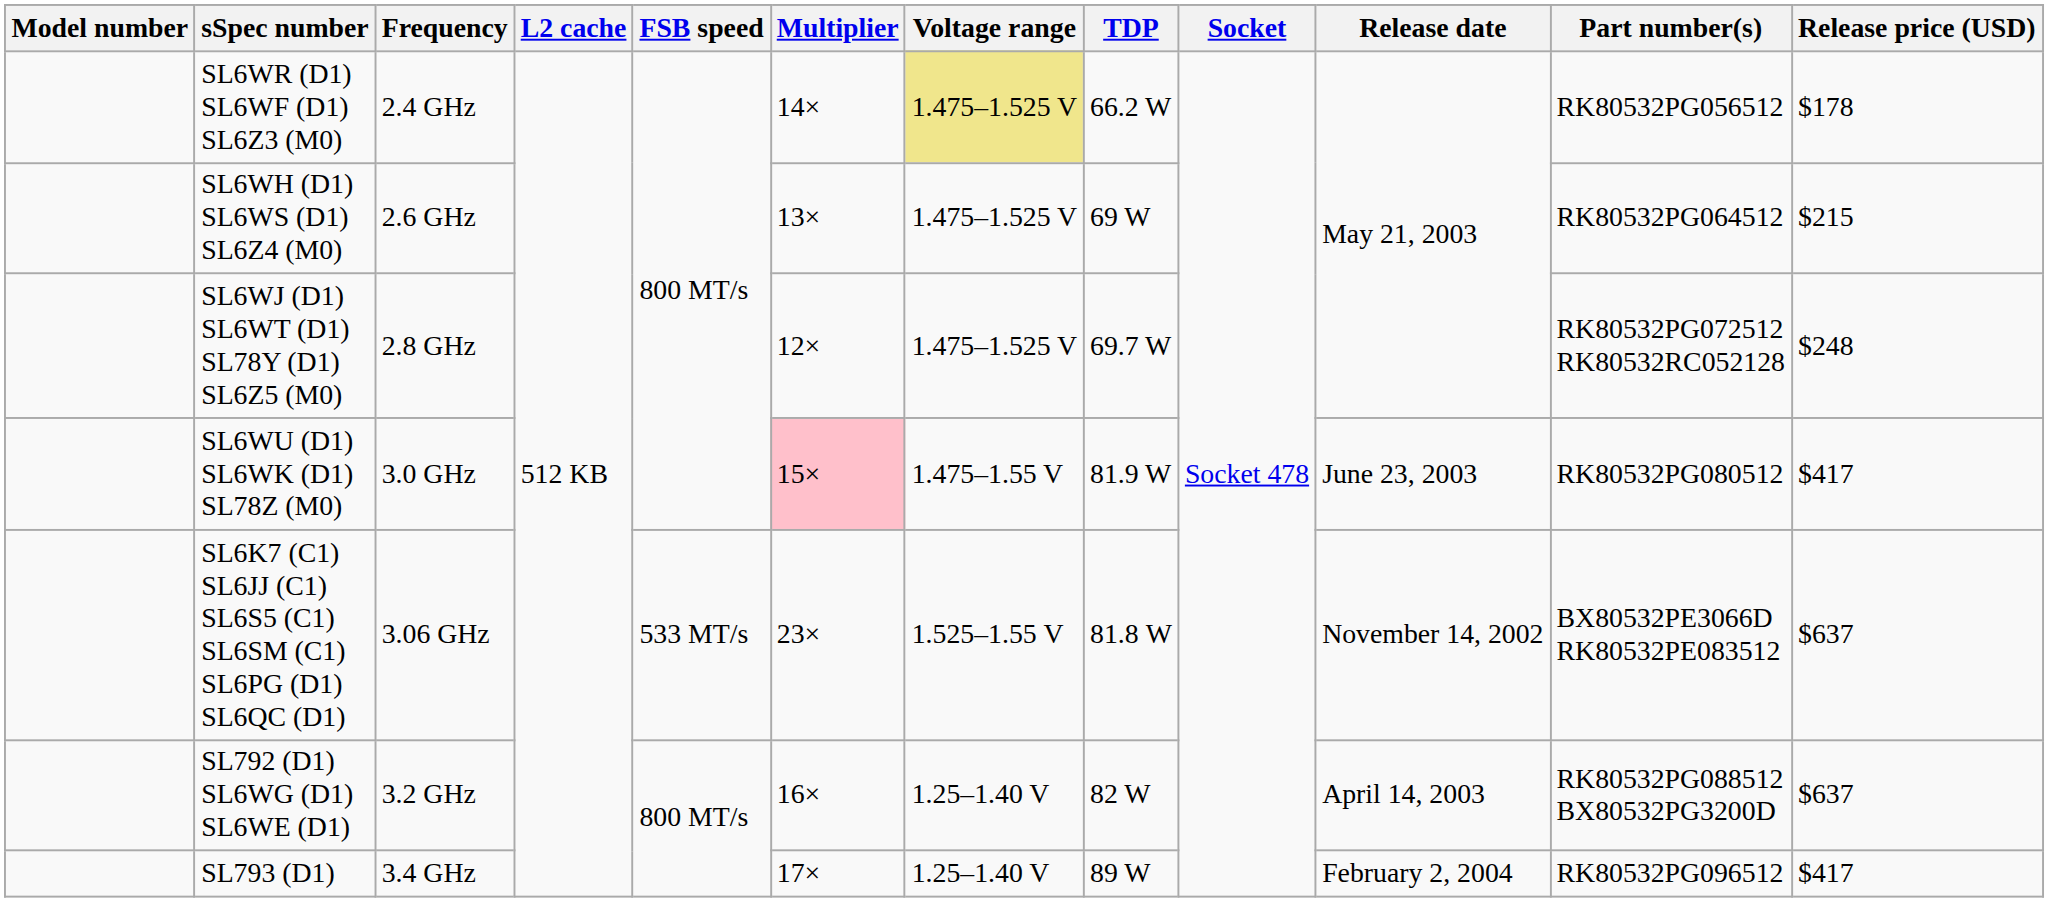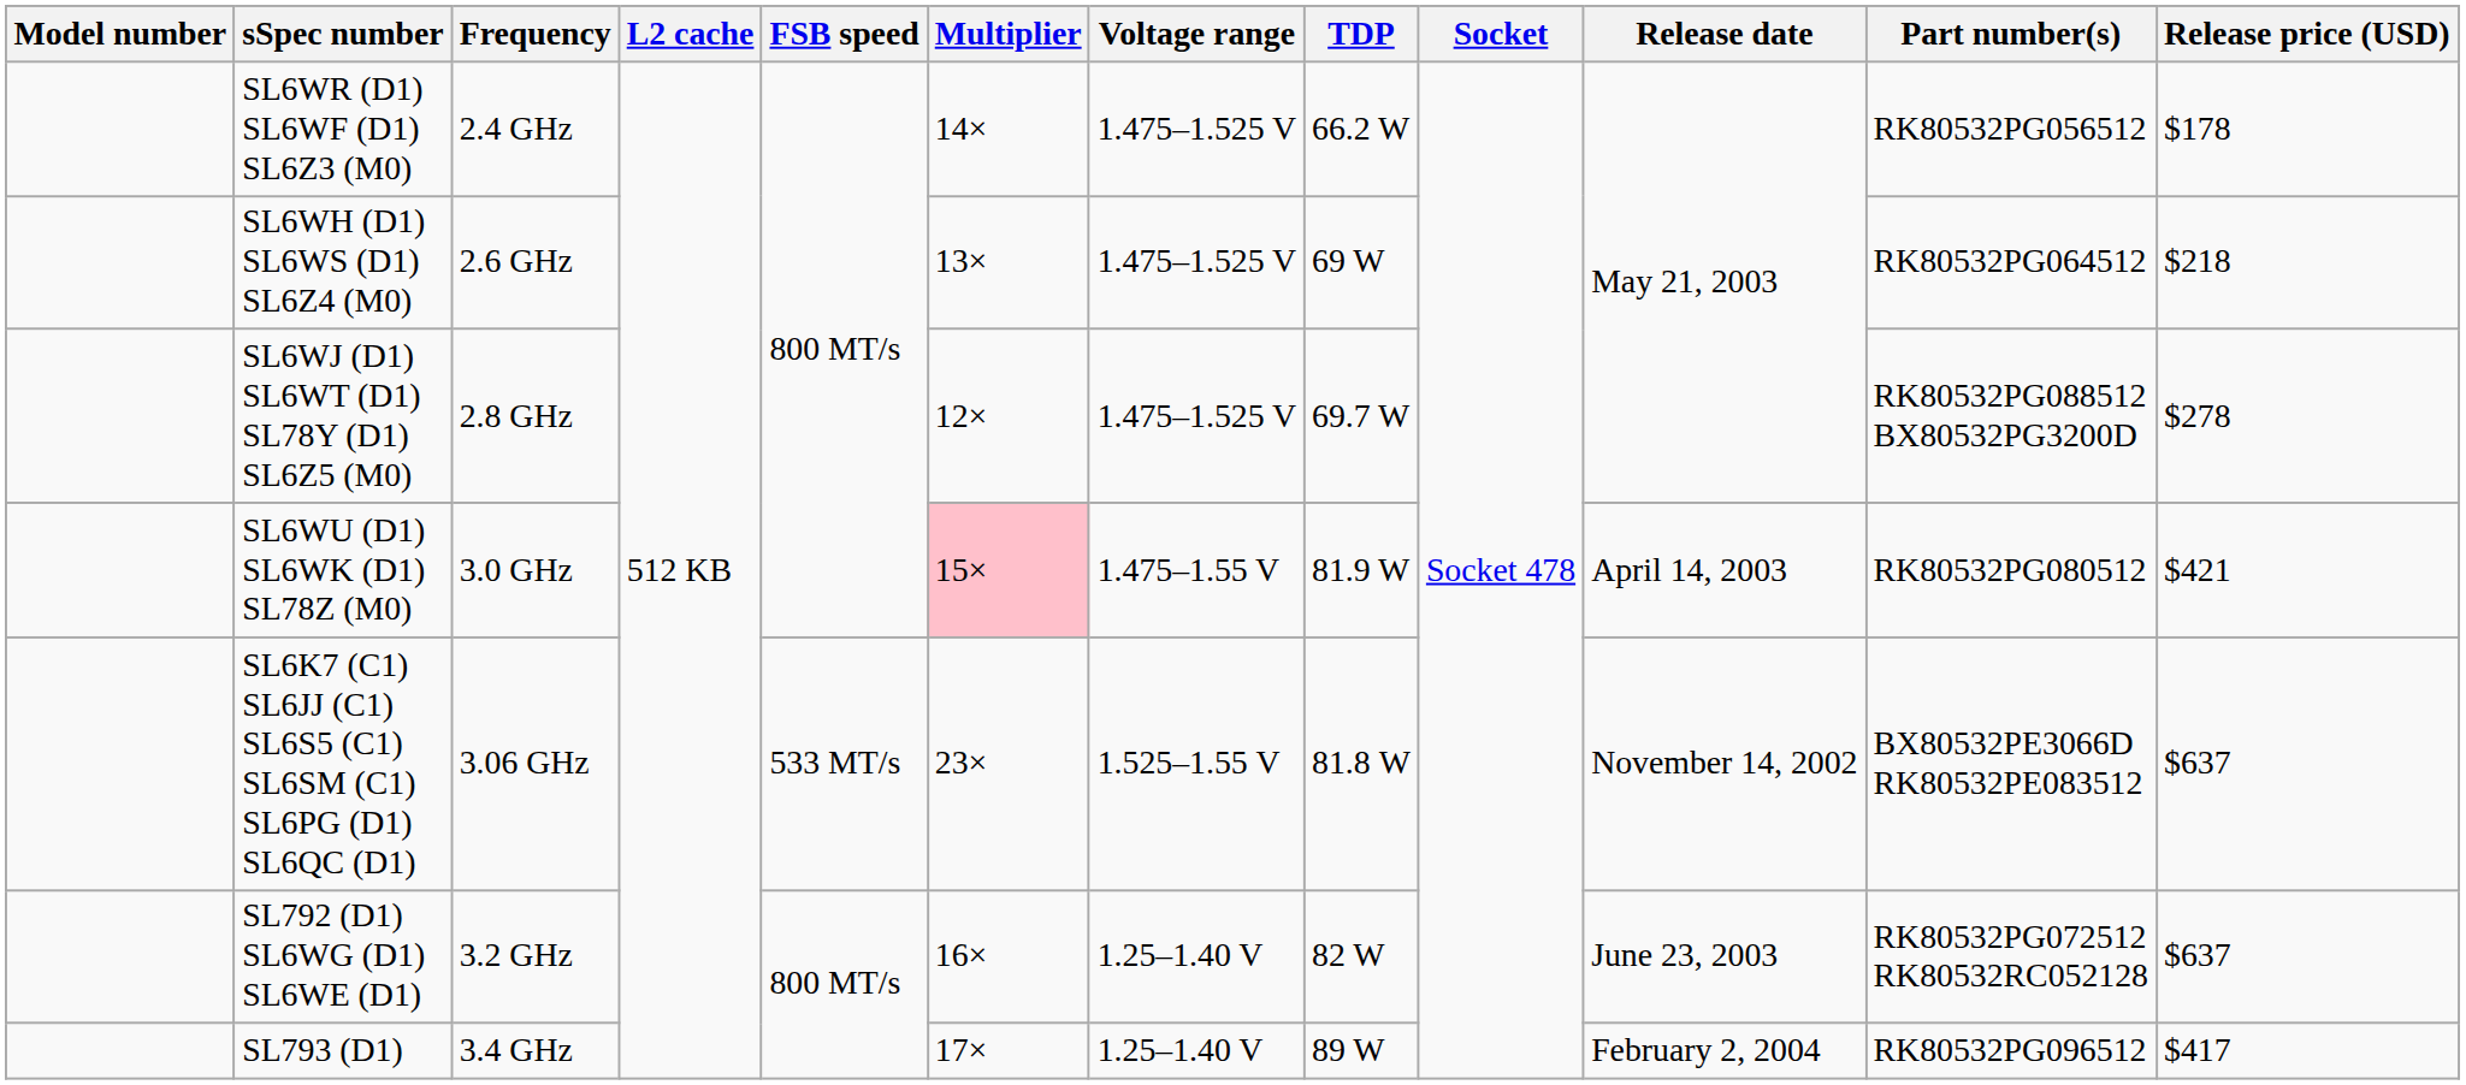 <table class="wikitable" style="font-size: 90%;">
 <tr>
 <th>Model number</th>
 <th>sSpec number</th>
 <th>Frequency</th>
 <th><a href='#'>L2 cache</a></th>
 <th><a href='#'>FSB</a> speed</th>
 <th><a href='#'>Multiplier</a></th>
 <th>Voltage range</th>
 <th><a href='#'>TDP</a></th>
 <th><a href='#'>Socket</a></th>
 <th>Release date</th>
 <th>Part number(s)</th>
 <th>Release price (USD)</th>
 </tr>
 <tr>
 <td></td>
 <td>SL6WR (D1)<br>SL6WF (D1)<br>SL6Z3 (M0)</td>
 <td>2.4 GHz</td>
 <td rowspan="7">512 KB</td>
 <td rowspan="4">800 MT/s</td>
 <td>14×</td>
-<td style="background: khaki;">1.475–1.525 V</td>
+<td>1.475–1.525 V</td>
 <td>66.2 W</td>
 <td rowspan="7"><a href='#'>Socket 478</a></td>
 <td rowspan="3">May 21, 2003</td>
 <td>RK80532PG056512</td>
 <td>$178</td>
 </tr>
 <tr>
 <td></td>
 <td>SL6WH (D1)<br>SL6WS (D1)<br>SL6Z4 (M0)</td>
 <td>2.6 GHz</td>
 <td>13×</td>
 <td>1.475–1.525 V</td>
 <td>69 W</td>
 <td>RK80532PG064512</td>
-<td>$215</td>
+<td>$218</td>
 </tr>
 <tr>
 <td></td>
 <td>SL6WJ (D1)<br>SL6WT (D1)<br>SL78Y (D1)<br>SL6Z5 (M0)</td>
 <td>2.8 GHz</td>
 <td>12×</td>
 <td>1.475–1.525 V</td>
 <td>69.7 W</td>
-<td>RK80532PG072512<br>RK80532RC052128</td>
-<td>$248</td>
+<td>RK80532PG088512<br>BX80532PG3200D</td>
+<td>$278</td>
 </tr>
 <tr>
 <td></td>
 <td>SL6WU (D1)<br>SL6WK (D1)<br>SL78Z (M0)</td>
 <td>3.0 GHz</td>
 <td style="background: pink;">15×</td>
 <td>1.475–1.55 V</td>
 <td>81.9 W</td>
-<td>June 23, 2003</td>
+<td>April 14, 2003</td>
 <td>RK80532PG080512</td>
-<td>$417</td>
+<td>$421</td>
 </tr>
 <tr>
 <td></td>
 <td>SL6K7 (C1)<br>SL6JJ (C1)<br>SL6S5 (C1)<br>SL6SM (C1)<br>SL6PG (D1)<br>SL6QC (D1)<br></td>
 <td>3.06 GHz</td>
 <td>533 MT/s</td>
 <td>23×</td>
 <td>1.525–1.55 V</td>
 <td>81.8 W</td>
 <td>November 14, 2002</td>
 <td>BX80532PE3066D<br>RK80532PE083512</td>
 <td>$637</td>
 </tr>
 <tr>
 <td></td>
 <td>SL792 (D1)<br>SL6WG (D1)<br>SL6WE (D1)</td>
 <td>3.2 GHz</td>
 <td rowspan="2">800 MT/s</td>
 <td>16×</td>
 <td>1.25–1.40 V</td>
 <td>82 W</td>
-<td>April 14, 2003</td>
-<td>RK80532PG088512<br>BX80532PG3200D</td>
+<td>June 23, 2003</td>
+<td>RK80532PG072512<br>RK80532RC052128</td>
 <td>$637</td>
 </tr>
 <tr ps>
 <td></td>
 <td>SL793 (D1)</td>
 <td>3.4 GHz</td>
 <td>17×</td>
 <td>1.25–1.40 V</td>
 <td>89 W</td>
 <td>February 2, 2004</td>
 <td>RK80532PG096512</td>
 <td>$417</td>
 </tr>
 </table>
